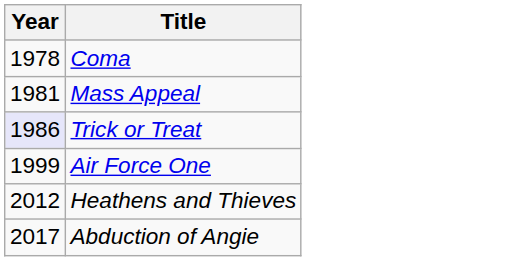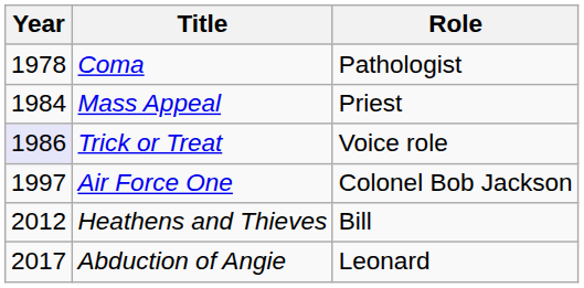 <table class="wikitable sortable plainrowheaders">
 <tr>
 <th>Year</th>
 <th>Title</th>
+<th>Role</th>
 </tr>
 <tr>
 <td>1978</td>
 <td><em><a href='#'>Coma</a></em></td>
+<td>Pathologist</td>
 </tr>
 <tr>
-<td>1981</td>
+<td>1984</td>
 <td><em><a href='#'>Mass Appeal</a></em></td>
+<td>Priest</td>
 </tr>
 <tr>
 <td style="background: lavender;">1986</td>
 <td><em><a href='#'>Trick or Treat</a></em></td>
+<td>Voice role</td>
 </tr>
 <tr>
-<td>1999</td>
+<td>1997</td>
 <td><em><a href='#'>Air Force One</a></em></td>
+<td>Colonel Bob Jackson</td>
 </tr>
 <tr>
 <td>2012</td>
 <td><em>Heathens and Thieves</em></td>
+<td>Bill</td>
 </tr>
 <tr>
 <td>2017</td>
 <td><em>Abduction of Angie</em></td>
+<td>Leonard</td>
 </tr>
 </table>
